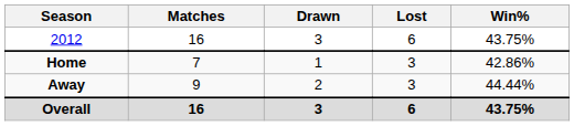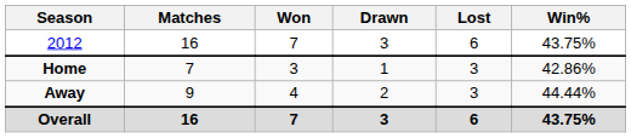 <table class="wikitable" style="width:50%;text-align:center">
 <tr>
 <th width=10>Season</th>
 <th width=10>Matches</th>
+<th width=10>Won</th>
 <th width=10>Drawn</th>
 <th width=10>Lost</th>
 <th width=10>Win%</th>
 </tr>
 <tr style="background:white;">
 <td><a href='#'>2012</a></td>
 <td>16</td>
+<td>7</td>
 <td>3</td>
 <td>6</td>
 <td>43.75%</td>
 </tr>
 <tr style="border-top:2px solid black;">
 <td><strong>Home</strong></td>
 <td>7</td>
+<td>3</td>
 <td>1</td>
 <td>3</td>
 <td>42.86%</td>
 </tr>
 <tr>
 <td><strong>Away</strong></td>
 <td>9</td>
+<td>4</td>
 <td>2</td>
 <td>3</td>
 <td>44.44%</td>
 </tr>
 <tr style="border-top:2px solid black;background:gainsboro;">
 <td><strong>Overall</strong></td>
 <td><strong>16</strong></td>
+<td><strong>7</strong></td>
 <td><strong>3</strong></td>
 <td><strong>6</strong></td>
 <td><strong>43.75%</strong></td>
 </tr>
 </table>
